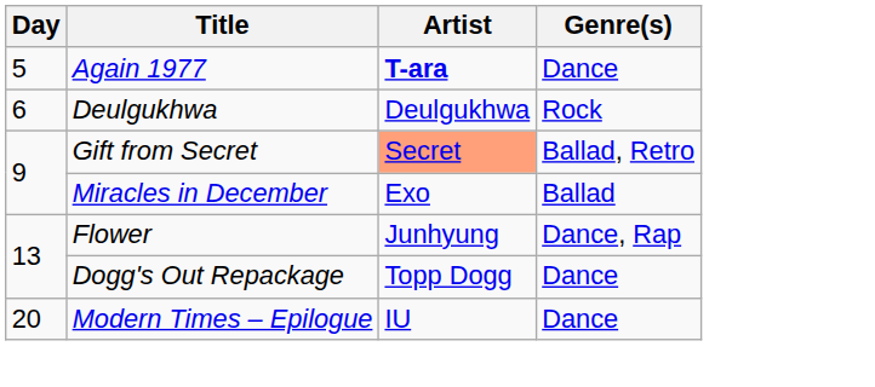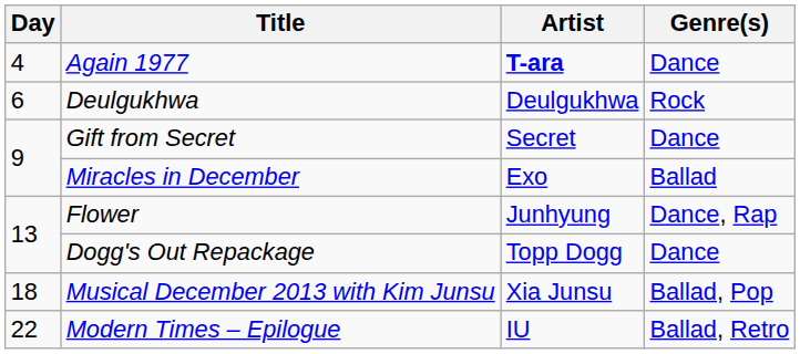 <table class="wikitable" style="text-align: left;">
 <tr>
 <th>Day</th>
 <th>Title</th>
 <th>Artist</th>
 <th>Genre(s)</th>
 </tr>
 <tr>
-<td>5</td>
+<td>4</td>
 <td><em><a href='#'>Again 1977</a></em></td>
 <td><strong><a href='#'>T-ara</a></strong></td>
 <td><a href='#'>Dance</a></td>
 </tr>
 <tr>
 <td>6</td>
 <td><em>Deulgukhwa</em></td>
 <td><a href='#'>Deulgukhwa</a></td>
 <td><a href='#'>Rock</a></td>
 </tr>
 <tr>
 <td rowspan="2">9</td>
 <td><em>Gift from Secret</em></td>
-<td style="background: lightsalmon;"><a href='#'>Secret</a></td>
-<td><a href='#'>Ballad</a>, <a href='#'>Retro</a></td>
+<td><a href='#'>Secret</a></td>
+<td><a href='#'>Dance</a></td>
 </tr>
 <tr>
 <td><em><a href='#'>Miracles in December</a></em></td>
 <td><a href='#'>Exo</a></td>
 <td><a href='#'>Ballad</a></td>
 </tr>
 <tr>
 <td rowspan="2">13</td>
 <td><em>Flower</em></td>
 <td><a href='#'>Junhyung</a></td>
 <td><a href='#'>Dance</a>, <a href='#'>Rap</a></td>
 </tr>
 <tr>
 <td><em>Dogg's Out Repackage</em></td>
 <td><a href='#'>Topp Dogg</a></td>
 <td><a href='#'>Dance</a></td>
 </tr>
 <tr>
-<td>20</td>
+<td>18</td>
+<td><em><a href='#'>Musical December 2013 with Kim Junsu</a></em></td>
+<td><a href='#'>Xia Junsu</a></td>
+<td><a href='#'>Ballad</a>, <a href='#'>Pop</a></td>
+</tr>
+<tr>
+<td>22</td>
 <td><em><a href='#'>Modern Times – Epilogue</a></em></td>
 <td><a href='#'>IU</a></td>
-<td><a href='#'>Dance</a></td>
+<td><a href='#'>Ballad</a>, <a href='#'>Retro</a></td>
 </tr>
 </table>
